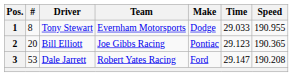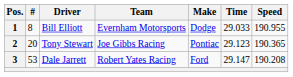 <table class="wikitable" style="font-size:95%">
 <tr>
 <th>Pos.</th>
 <th>#</th>
 <th>Driver</th>
 <th>Team</th>
 <th>Make</th>
 <th>Time</th>
 <th>Speed</th>
 </tr>
 <tr>
 <th>1</th>
 <td>8</td>
-<td><a href='#'>Tony Stewart</a></td>
+<td><a href='#'>Bill Elliott</a></td>
 <td><a href='#'>Evernham Motorsports</a></td>
 <td><a href='#'>Dodge</a></td>
 <td>29.033</td>
 <td>190.955</td>
 </tr>
 <tr>
 <th>2</th>
 <td>20</td>
-<td><a href='#'>Bill Elliott</a></td>
+<td><a href='#'>Tony Stewart</a></td>
 <td><a href='#'>Joe Gibbs Racing</a></td>
 <td><a href='#'>Pontiac</a></td>
 <td>29.123</td>
 <td>190.365</td>
 </tr>
 <tr>
 <th>3</th>
 <td>53</td>
 <td><a href='#'>Dale Jarrett</a></td>
 <td><a href='#'>Robert Yates Racing</a></td>
 <td><a href='#'>Ford</a></td>
 <td>29.147</td>
 <td>190.208</td>
 </tr>
 <tr>
 <th colspan="7"></th>
 </tr>
 </table>
